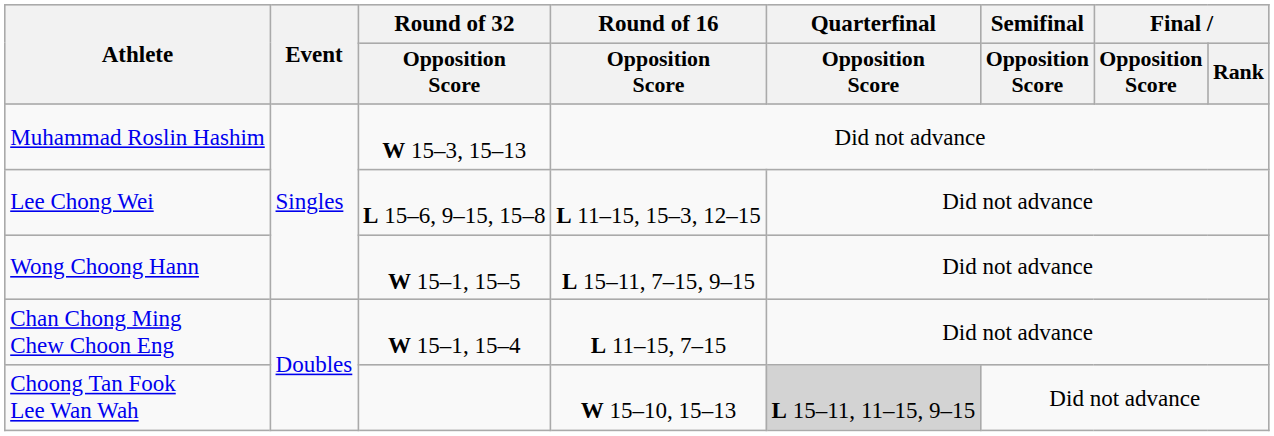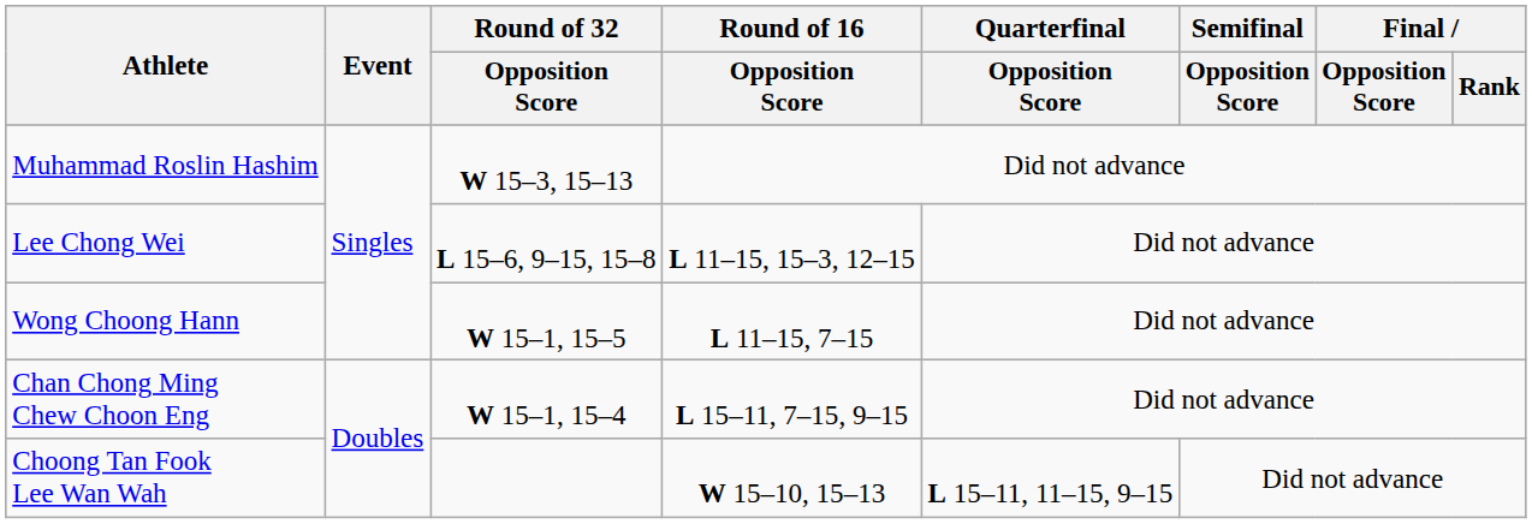 <table class=wikitable style="font-size:90%">
 <tr>
 <th rowspan="2">Athlete</th>
 <th rowspan="2">Event</th>
 <th>Round of 32</th>
 <th>Round of 16</th>
 <th>Quarterfinal</th>
 <th>Semifinal</th>
 <th colspan=2>Final / </th>
 </tr>
 <tr style="font-size:95%">
 <th>Opposition<br>Score</th>
 <th>Opposition<br>Score</th>
 <th>Opposition<br>Score</th>
 <th>Opposition<br>Score</th>
 <th>Opposition<br>Score</th>
 <th>Rank</th>
 </tr>
 <tr align=center>
 <td align=left><a href='#'>Muhammad Roslin Hashim</a></td>
 <td align=left rowspan=3><a href='#'>Singles</a></td>
 <td><br><strong>W</strong> 15–3, 15–13</td>
 <td colspan=5>Did not advance</td>
 </tr>
 <tr align=center>
 <td align=left><a href='#'>Lee Chong Wei</a></td>
 <td><br><strong>L</strong> 15–6, 9–15, 15–8</td>
 <td><br><strong>L</strong> 11–15, 15–3, 12–15</td>
 <td colspan=4>Did not advance</td>
 </tr>
 <tr align=center>
 <td align=left><a href='#'>Wong Choong Hann</a></td>
 <td><br><strong>W</strong> 15–1, 15–5</td>
-<td><br><strong>L</strong> 15–11, 7–15, 9–15</td>
+<td><br><strong>L</strong> 11–15, 7–15</td>
 <td colspan=4>Did not advance</td>
 </tr>
 <tr align=center>
 <td align=left><a href='#'>Chan Chong Ming</a><br><a href='#'>Chew Choon Eng</a></td>
 <td align=left rowspan=2><a href='#'>Doubles</a></td>
 <td><br><strong>W</strong> 15–1, 15–4</td>
-<td><br><strong>L</strong> 11–15, 7–15</td>
+<td><br><strong>L</strong> 15–11, 7–15, 9–15</td>
 <td colspan=4>Did not advance</td>
 </tr>
 <tr align=center>
 <td align=left><a href='#'>Choong Tan Fook</a><br><a href='#'>Lee Wan Wah</a></td>
 <td></td>
 <td><br><strong>W</strong> 15–10, 15–13</td>
-<td style="background: lightgrey;"><br><strong>L</strong> 15–11, 11–15, 9–15</td>
+<td><br><strong>L</strong> 15–11, 11–15, 9–15</td>
 <td colspan=3>Did not advance</td>
 </tr>
 </table>
